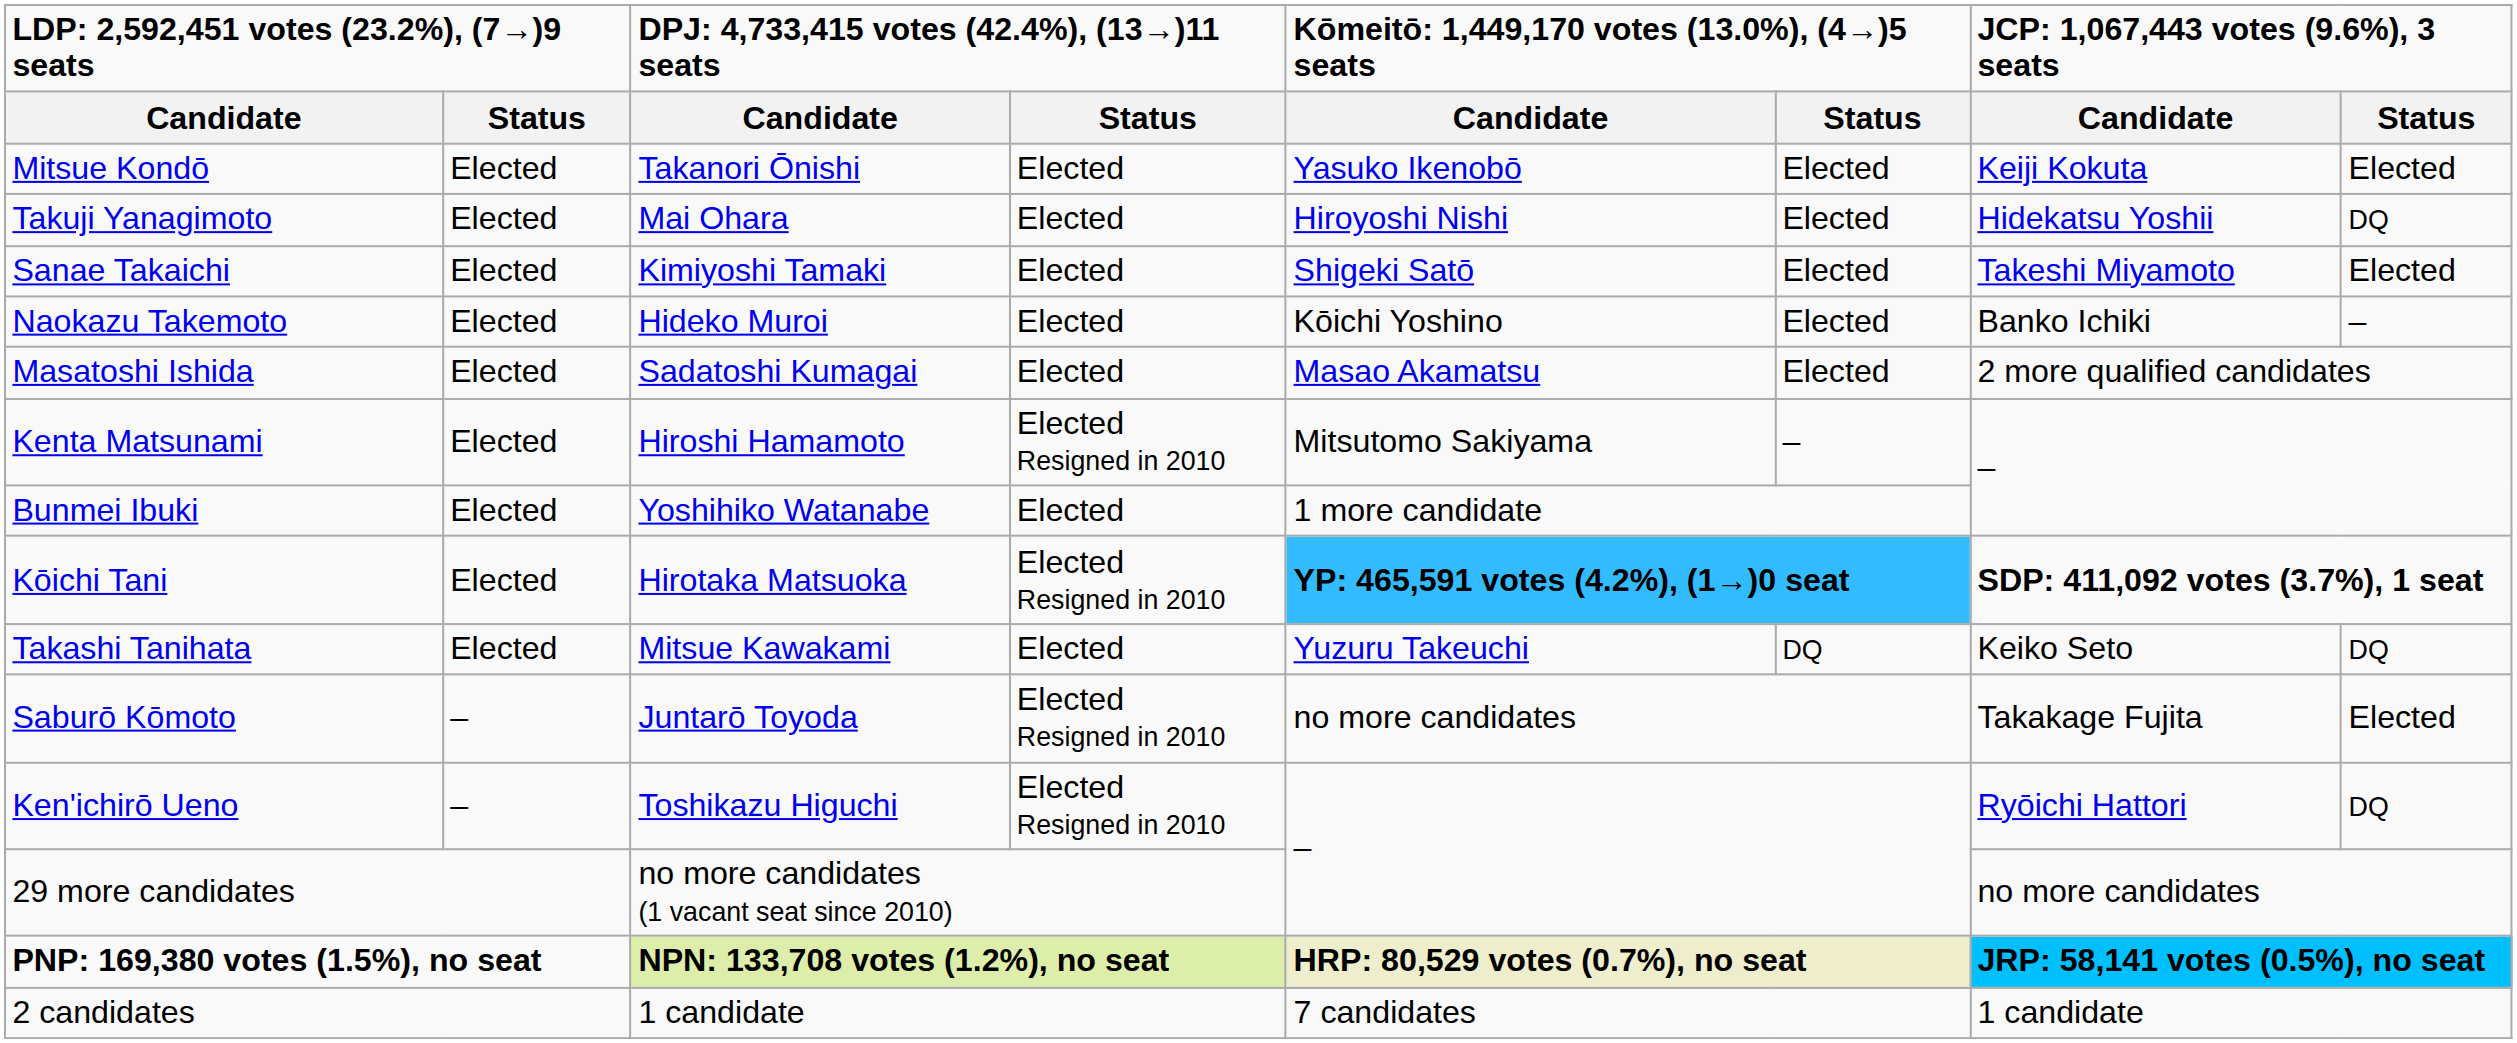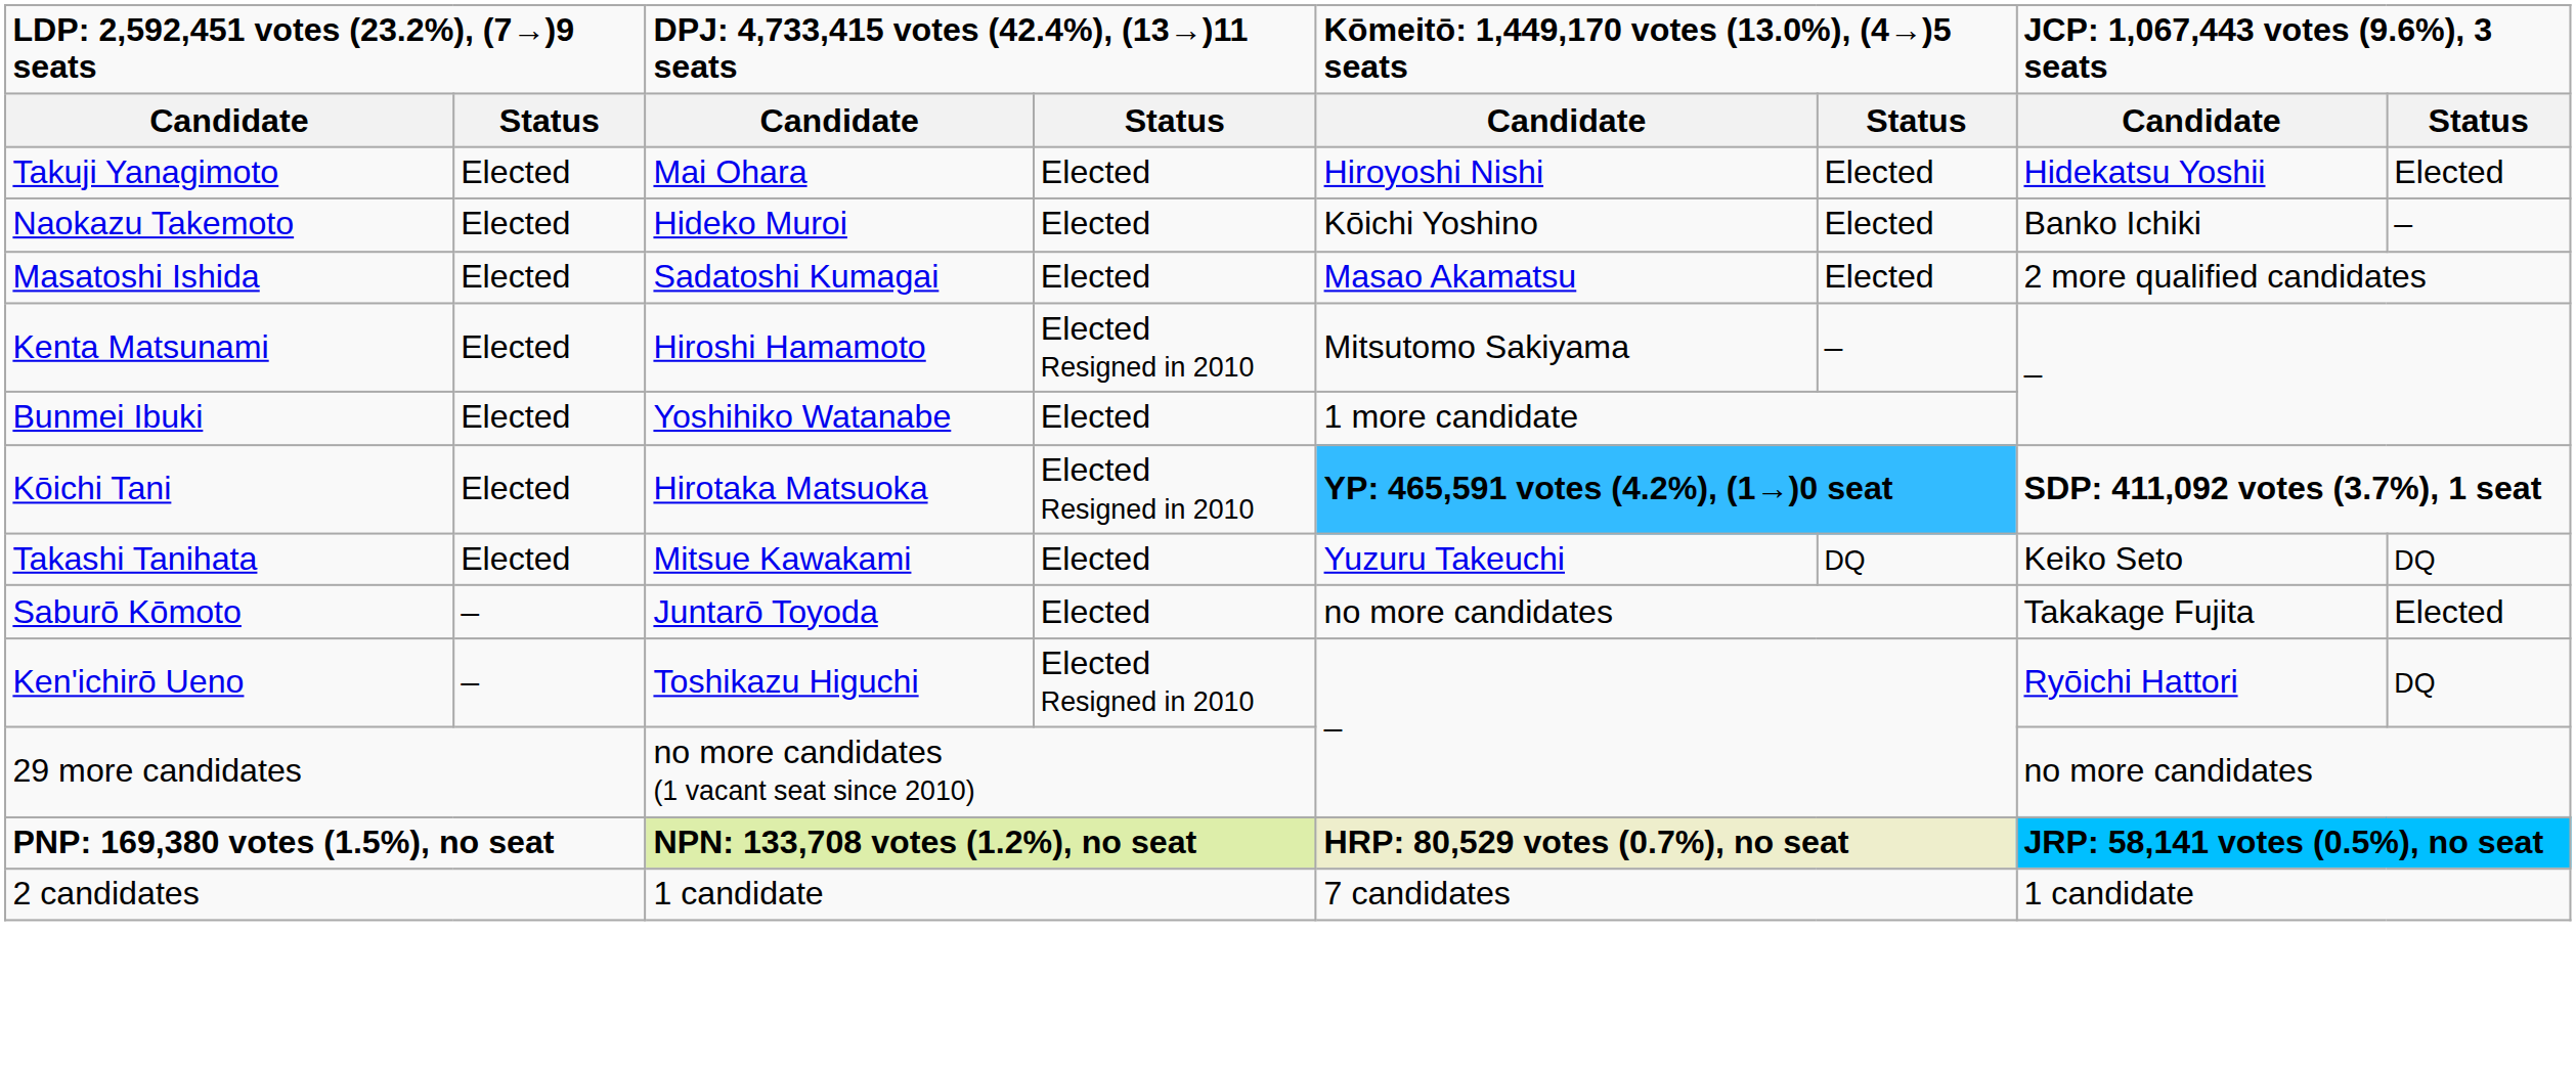 <table class="wikitable">
 <tr>
 <td colspan="2" ><strong>LDP: 2,592,451 votes (23.2%), (7→)9 seats</strong></td>
 <td colspan="2" ><strong>DPJ: 4,733,415 votes (42.4%), (13→)11 seats</strong></td>
 <td colspan="2" ><strong>Kōmeitō: 1,449,170 votes (13.0%), (4→)5 seats</strong></td>
 <td colspan="2" ><strong>JCP: 1,067,443 votes (9.6%), 3 seats</strong></td>
 </tr>
 <tr>
 <th>Candidate</th>
 <th>Status</th>
 <th>Candidate</th>
 <th>Status</th>
 <th>Candidate</th>
 <th>Status</th>
 <th>Candidate</th>
 <th>Status</th>
 </tr>
 <tr>
-<td><a href='#'>Mitsue Kondō</a></td>
-<td>Elected</td>
-<td><a href='#'>Takanori Ōnishi</a></td>
-<td>Elected</td>
-<td><a href='#'>Yasuko Ikenobō</a></td>
-<td>Elected</td>
-<td><a href='#'>Keiji Kokuta</a></td>
-<td>Elected</td>
-</tr>
-<tr>
 <td><a href='#'>Takuji Yanagimoto</a></td>
 <td>Elected</td>
 <td><a href='#'>Mai Ohara</a></td>
 <td>Elected</td>
 <td><a href='#'>Hiroyoshi Nishi</a></td>
 <td>Elected</td>
 <td><a href='#'>Hidekatsu Yoshii</a></td>
-<td><small>DQ</small></td>
-</tr>
-<tr>
-<td><a href='#'>Sanae Takaichi</a></td>
-<td>Elected</td>
-<td><a href='#'>Kimiyoshi Tamaki</a></td>
-<td>Elected</td>
-<td><a href='#'>Shigeki Satō</a></td>
-<td>Elected</td>
-<td><a href='#'>Takeshi Miyamoto</a></td>
 <td>Elected</td>
 </tr>
 <tr>
 <td><a href='#'>Naokazu Takemoto</a></td>
 <td>Elected</td>
 <td><a href='#'>Hideko Muroi</a></td>
 <td>Elected</td>
 <td>Kōichi Yoshino</td>
 <td>Elected</td>
 <td>Banko Ichiki</td>
 <td>–</td>
 </tr>
 <tr>
 <td><a href='#'>Masatoshi Ishida</a></td>
 <td>Elected</td>
 <td><a href='#'>Sadatoshi Kumagai</a></td>
 <td>Elected</td>
 <td><a href='#'>Masao Akamatsu</a></td>
 <td>Elected</td>
 <td colspan="2">2 more qualified candidates</td>
 </tr>
 <tr>
 <td><a href='#'>Kenta Matsunami</a></td>
 <td>Elected</td>
 <td><a href='#'>Hiroshi Hamamoto</a></td>
 <td>Elected<br><small>Resigned in 2010</small></td>
 <td>Mitsutomo Sakiyama</td>
 <td>–</td>
 <td rowspan="2" colspan="2">–</td>
 </tr>
 <tr>
 <td><a href='#'>Bunmei Ibuki</a></td>
 <td>Elected</td>
 <td><a href='#'>Yoshihiko Watanabe</a></td>
 <td>Elected</td>
 <td colspan="2">1 more candidate</td>
 </tr>
 <tr>
 <td><a href='#'>Kōichi Tani</a></td>
 <td>Elected</td>
 <td><a href='#'>Hirotaka Matsuoka</a></td>
 <td>Elected<br><small>Resigned in 2010</small></td>
 <td colspan="2" style="background:#3bf;"><strong>YP: 465,591 votes (4.2%), (1→)0 seat</strong></td>
 <td colspan="2" ><strong>SDP: 411,092 votes (3.7%), 1 seat</strong></td>
 </tr>
 <tr>
 <td><a href='#'>Takashi Tanihata</a></td>
 <td>Elected</td>
 <td><a href='#'>Mitsue Kawakami</a></td>
 <td>Elected</td>
 <td><a href='#'>Yuzuru Takeuchi</a></td>
 <td><small>DQ</small></td>
 <td>Keiko Seto</td>
 <td><small>DQ</small></td>
 </tr>
 <tr>
 <td><a href='#'>Saburō Kōmoto</a></td>
 <td>–</td>
 <td><a href='#'>Juntarō Toyoda</a></td>
-<td>Elected<br><small>Resigned in 2010</small></td>
+<td>Elected</td>
 <td colspan="2">no more candidates</td>
 <td>Takakage Fujita</td>
 <td>Elected</td>
 </tr>
 <tr>
 <td><a href='#'>Ken'ichirō Ueno</a></td>
 <td>–</td>
 <td><a href='#'>Toshikazu Higuchi</a></td>
 <td>Elected<br><small>Resigned in 2010</small></td>
 <td rowspan="2" colspan="2">–</td>
 <td><a href='#'>Ryōichi Hattori</a></td>
 <td><small>DQ</small></td>
 </tr>
 <tr>
 <td colspan="2">29 more candidates</td>
 <td colspan="2">no more candidates<br><small>(1 vacant seat since 2010)</small></td>
 <td colspan="2">no more candidates</td>
 </tr>
 <tr>
 <td colspan="2" ><strong>PNP: 169,380 votes (1.5%), no seat</strong></td>
 <td colspan="2" style="background:#dea;"><strong>NPN: 133,708 votes (1.2%), no seat</strong></td>
 <td colspan="2" style="background:#eec;"><strong>HRP: 80,529 votes (0.7%), no seat</strong></td>
 <td colspan="2" style="background:#00bfff;"><strong>JRP: 58,141 votes (0.5%), no seat</strong></td>
 </tr>
 <tr>
 <td colspan="2">2 candidates</td>
 <td colspan="2">1 candidate</td>
 <td colspan="2">7 candidates</td>
 <td colspan="2">1 candidate</td>
 </tr>
 </table>
